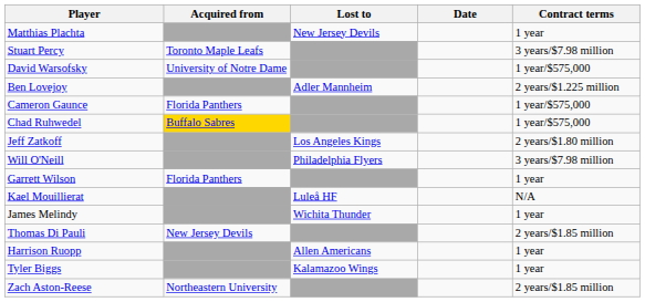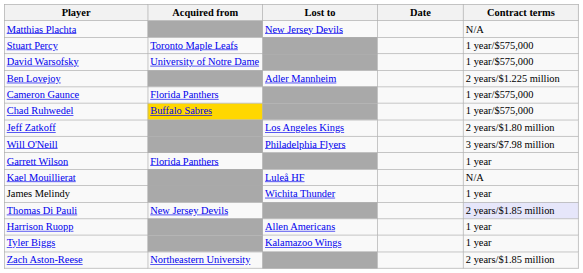 <table class="wikitable" style="width:100%;">
 <tr style="text-align:center; background:#ddd;">
 <th style="width:25%;">Player</th>
 <th style="width:20%;">Acquired from</th>
 <th style="width:20%;">Lost to</th>
 <th style="width:15%;">Date</th>
 <th style="width:20%;">Contract terms</th>
 </tr>
 <tr>
 <td><a href='#'>Matthias Plachta</a></td>
 <td style="background:darkgray;"></td>
 <td><a href='#'>New Jersey Devils</a></td>
 <td></td>
-<td>1 year</td>
+<td>N/A</td>
 </tr>
 <tr>
 <td><a href='#'>Stuart Percy</a></td>
 <td><a href='#'>Toronto Maple Leafs</a></td>
 <td style="background:darkgray;"></td>
 <td></td>
-<td>3 years/$7.98 million</td>
+<td>1 year/$575,000</td>
 </tr>
 <tr>
 <td><a href='#'>David Warsofsky</a></td>
 <td><a href='#'>University of Notre Dame</a></td>
 <td style="background:darkgray;"></td>
 <td></td>
 <td>1 year/$575,000</td>
 </tr>
 <tr>
 <td><a href='#'>Ben Lovejoy</a></td>
 <td style="background:darkgray;"></td>
 <td><a href='#'>Adler Mannheim</a></td>
 <td></td>
 <td>2 years/$1.225 million</td>
 </tr>
 <tr>
 <td><a href='#'>Cameron Gaunce</a></td>
 <td><a href='#'>Florida Panthers</a></td>
 <td style="background:darkgray;"></td>
 <td></td>
 <td>1 year/$575,000</td>
 </tr>
 <tr>
 <td><a href='#'>Chad Ruhwedel</a></td>
 <td style="background: gold;"><a href='#'>Buffalo Sabres</a></td>
 <td style="background:darkgray;"></td>
 <td></td>
 <td>1 year/$575,000</td>
 </tr>
 <tr>
 <td><a href='#'>Jeff Zatkoff</a></td>
 <td style="background:darkgray;"></td>
 <td><a href='#'>Los Angeles Kings</a></td>
 <td></td>
 <td>2 years/$1.80 million</td>
 </tr>
 <tr>
 <td><a href='#'>Will O'Neill</a></td>
 <td style="background:darkgray;"></td>
 <td><a href='#'>Philadelphia Flyers</a></td>
 <td></td>
 <td>3 years/$7.98 million</td>
 </tr>
 <tr>
 <td><a href='#'>Garrett Wilson</a></td>
 <td><a href='#'>Florida Panthers</a></td>
 <td style="background:darkgray;"></td>
 <td></td>
 <td>1 year</td>
 </tr>
 <tr>
 <td><a href='#'>Kael Mouillierat</a></td>
 <td style="background:darkgray;"></td>
 <td><a href='#'>Luleå HF</a></td>
 <td></td>
 <td>N/A</td>
 </tr>
 <tr>
 <td>James Melindy</td>
 <td style="background:darkgray;"></td>
 <td><a href='#'>Wichita Thunder</a></td>
 <td></td>
 <td>1 year</td>
 </tr>
 <tr>
 <td><a href='#'>Thomas Di Pauli</a></td>
 <td><a href='#'>New Jersey Devils</a></td>
 <td style="background:darkgray;"></td>
 <td></td>
-<td>2 years/$1.85 million</td>
+<td style="background: lavender;">2 years/$1.85 million</td>
 </tr>
 <tr>
 <td><a href='#'>Harrison Ruopp</a></td>
 <td style="background:darkgray;"></td>
 <td><a href='#'>Allen Americans</a></td>
 <td></td>
 <td>1 year</td>
 </tr>
 <tr>
 <td><a href='#'>Tyler Biggs</a></td>
 <td style="background:darkgray;"></td>
 <td><a href='#'>Kalamazoo Wings</a></td>
 <td></td>
 <td>1 year</td>
 </tr>
 <tr>
 <td><a href='#'>Zach Aston-Reese</a></td>
 <td><a href='#'>Northeastern University</a></td>
 <td style="background:darkgray;"></td>
 <td></td>
 <td>2 years/$1.85 million</td>
 </tr>
 </table>
